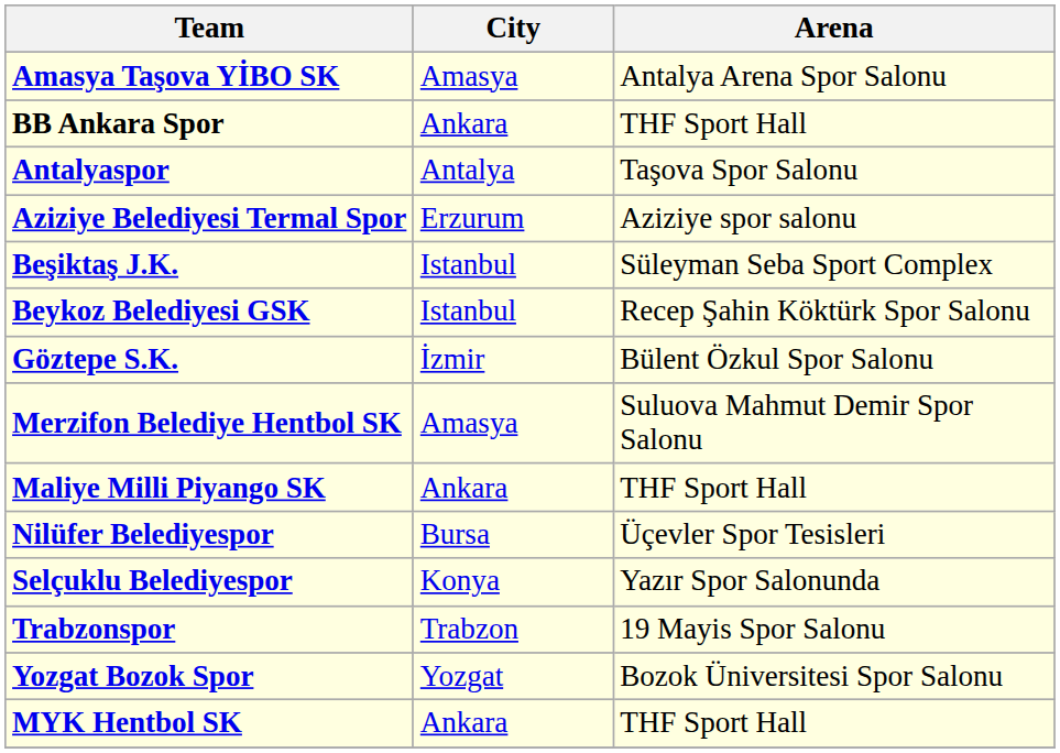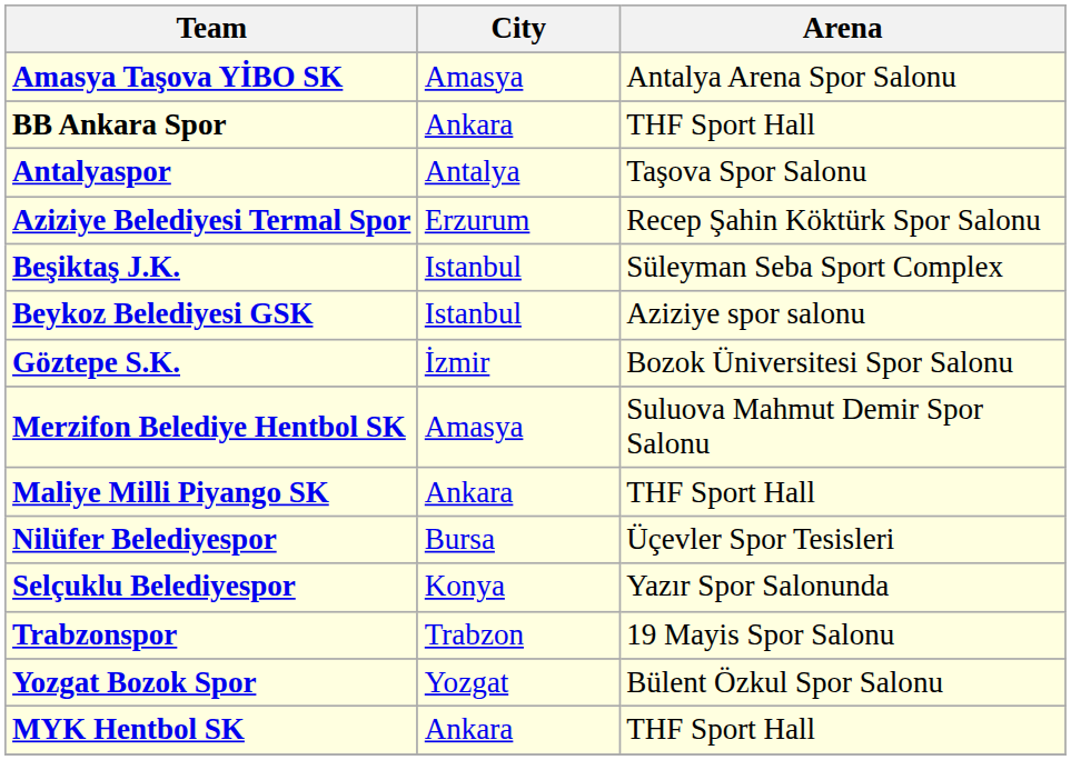 <table class="wikitable sortable">
 <tr>
 <th>Team</th>
 <th width=100>City</th>
 <th width=230>Arena</th>
 </tr>
 <tr bgcolor=ffffe0>
 <td><strong><a href='#'>Amasya Taşova YİBO SK</a></strong></td>
 <td><a href='#'>Amasya</a></td>
 <td>Antalya Arena Spor Salonu</td>
 </tr>
 <tr bgcolor=ffffe0>
 <td><strong>BB Ankara Spor</strong></td>
 <td><a href='#'>Ankara</a></td>
 <td>THF Sport Hall</td>
 </tr>
 <tr bgcolor=ffffe0>
 <td><strong><a href='#'>Antalyaspor</a></strong></td>
 <td><a href='#'>Antalya</a></td>
 <td>Taşova Spor Salonu</td>
 </tr>
 <tr bgcolor=ffffe0>
 <td><strong><a href='#'>Aziziye Belediyesi Termal Spor</a></strong></td>
 <td><a href='#'>Erzurum</a></td>
-<td>Aziziye spor salonu</td>
+<td>Recep Şahin Köktürk Spor Salonu</td>
 </tr>
 <tr bgcolor=ffffe0>
 <td><strong><a href='#'>Beşiktaş J.K.</a></strong></td>
 <td><a href='#'>Istanbul</a></td>
 <td>Süleyman Seba Sport Complex</td>
 </tr>
 <tr bgcolor=ffffe0>
 <td><strong><a href='#'>Beykoz Belediyesi GSK</a></strong></td>
 <td><a href='#'>Istanbul</a></td>
-<td>Recep Şahin Köktürk Spor Salonu</td>
+<td>Aziziye spor salonu</td>
 </tr>
 <tr bgcolor=ffffe0>
 <td><strong><a href='#'>Göztepe S.K.</a></strong></td>
 <td><a href='#'>İzmir</a></td>
-<td>Bülent Özkul Spor Salonu</td>
+<td>Bozok Üniversitesi Spor Salonu</td>
 </tr>
 <tr bgcolor=ffffe0>
 <td><strong><a href='#'>Merzifon Belediye Hentbol SK</a></strong></td>
 <td><a href='#'>Amasya</a></td>
 <td>Suluova Mahmut Demir Spor Salonu</td>
 </tr>
 <tr bgcolor=ffffe0>
 <td><strong><a href='#'>Maliye Milli Piyango SK</a></strong></td>
 <td><a href='#'>Ankara</a></td>
 <td>THF Sport Hall</td>
 </tr>
 <tr bgcolor=ffffe0>
 <td><strong><a href='#'>Nilüfer Belediyespor</a></strong></td>
 <td><a href='#'>Bursa</a></td>
 <td>Üçevler Spor Tesisleri</td>
 </tr>
 <tr bgcolor=ffffe0>
 <td><strong><a href='#'>Selçuklu Belediyespor</a></strong></td>
 <td><a href='#'>Konya</a></td>
 <td>Yazır Spor Salonunda</td>
 </tr>
 <tr bgcolor=ffffe0>
 <td><strong><a href='#'>Trabzonspor</a></strong></td>
 <td><a href='#'>Trabzon</a></td>
 <td>19 Mayis Spor Salonu</td>
 </tr>
 <tr bgcolor=ffffe0>
 <td><strong><a href='#'>Yozgat Bozok Spor</a></strong></td>
 <td><a href='#'>Yozgat</a></td>
-<td>Bozok Üniversitesi Spor Salonu</td>
+<td>Bülent Özkul Spor Salonu</td>
 </tr>
 <tr bgcolor=ffffe0>
 <td><strong><a href='#'>MYK Hentbol SK</a></strong></td>
 <td><a href='#'>Ankara</a></td>
 <td>THF Sport Hall</td>
 </tr>
 <tr>
 </tr>
 </table>
